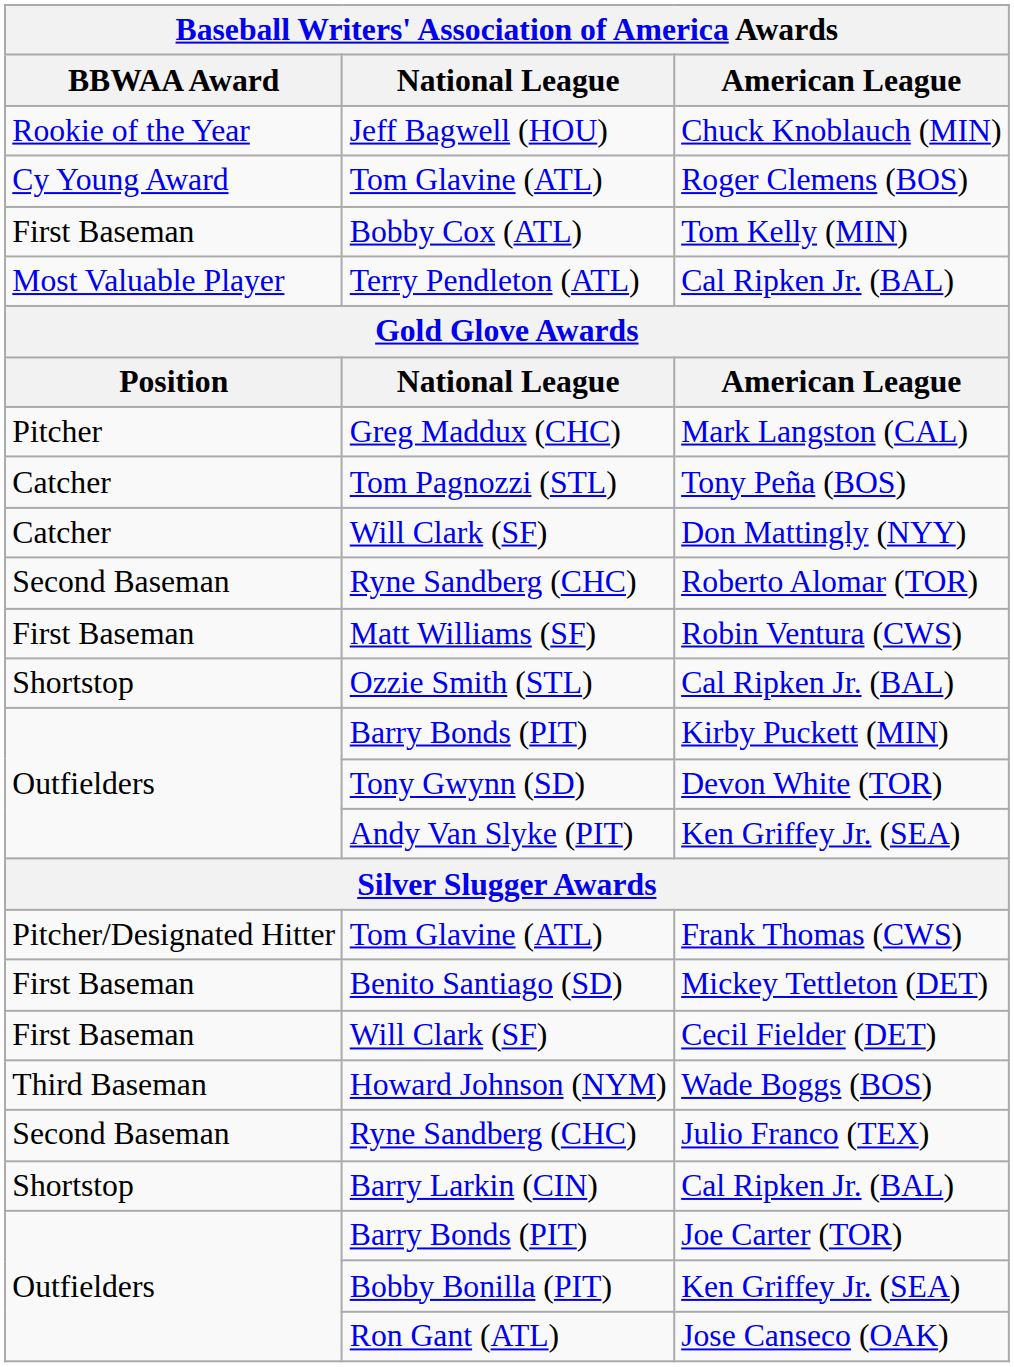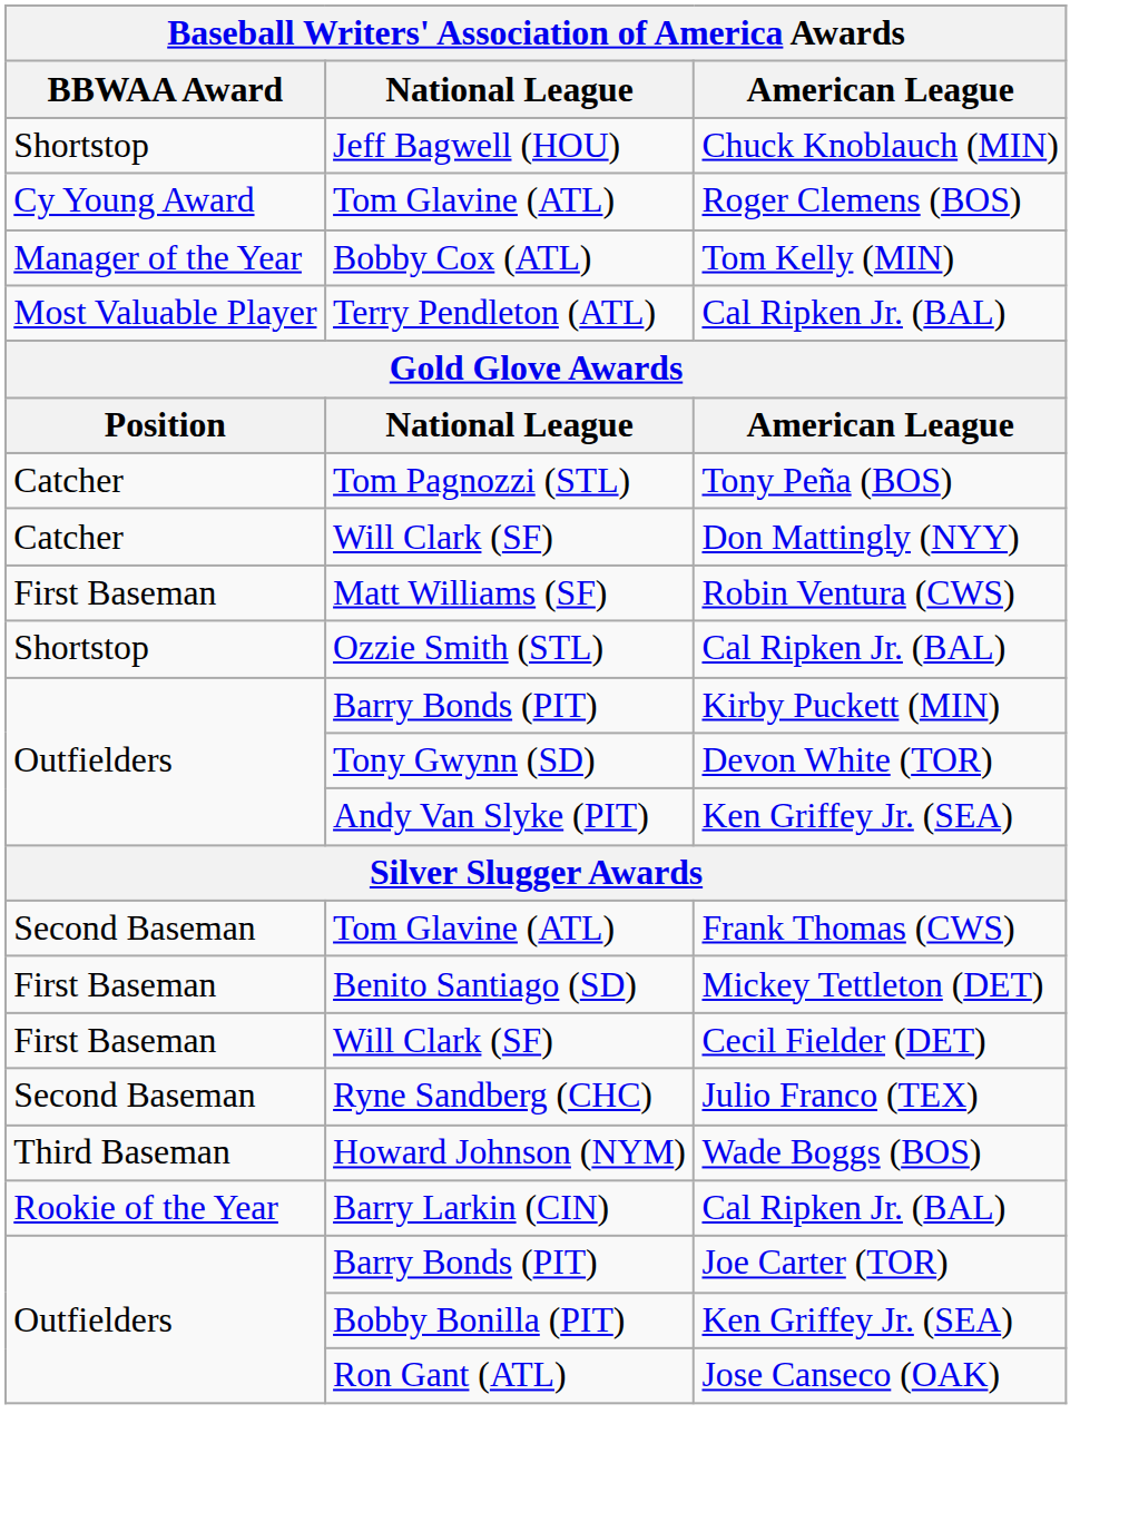 <table class="wikitable">
 <tr>
 <th colspan="3"><a href='#'>Baseball Writers' Association of America</a> Awards</th>
 </tr>
 <tr>
 <th>BBWAA Award</th>
 <th>National League</th>
 <th>American League</th>
 </tr>
 <tr>
-<td><a href='#'>Rookie of the Year</a></td>
+<td>Shortstop</td>
 <td><a href='#'>Jeff Bagwell</a> (<a href='#'>HOU</a>)</td>
 <td><a href='#'>Chuck Knoblauch</a> (<a href='#'>MIN</a>)</td>
 </tr>
 <tr>
 <td><a href='#'>Cy Young Award</a></td>
 <td><a href='#'>Tom Glavine</a> (<a href='#'>ATL</a>)</td>
 <td><a href='#'>Roger Clemens</a> (<a href='#'>BOS</a>)</td>
 </tr>
 <tr>
-<td>First Baseman</td>
+<td><a href='#'>Manager of the Year</a></td>
 <td><a href='#'>Bobby Cox</a> (<a href='#'>ATL</a>)</td>
 <td><a href='#'>Tom Kelly</a> (<a href='#'>MIN</a>)</td>
 </tr>
 <tr>
 <td><a href='#'>Most Valuable Player</a></td>
 <td><a href='#'>Terry Pendleton</a> (<a href='#'>ATL</a>)</td>
 <td><a href='#'>Cal Ripken Jr.</a> (<a href='#'>BAL</a>)</td>
 </tr>
 <tr>
 <th colspan="3"><a href='#'>Gold Glove Awards</a></th>
 </tr>
 <tr>
 <th>Position</th>
 <th>National League</th>
 <th>American League</th>
 </tr>
 <tr>
-<td>Pitcher</td>
-<td><a href='#'>Greg Maddux</a> (<a href='#'>CHC</a>)</td>
-<td><a href='#'>Mark Langston</a> (<a href='#'>CAL</a>)</td>
-</tr>
-<tr>
 <td>Catcher</td>
 <td><a href='#'>Tom Pagnozzi</a> (<a href='#'>STL</a>)</td>
 <td><a href='#'>Tony Peña</a> (<a href='#'>BOS</a>)</td>
 </tr>
 <tr>
 <td>Catcher</td>
 <td><a href='#'>Will Clark</a> (<a href='#'>SF</a>)</td>
 <td><a href='#'>Don Mattingly</a> (<a href='#'>NYY</a>)</td>
-</tr>
-<tr>
-<td>Second Baseman</td>
-<td><a href='#'>Ryne Sandberg</a> (<a href='#'>CHC</a>)</td>
-<td><a href='#'>Roberto Alomar</a> (<a href='#'>TOR</a>)</td>
 </tr>
 <tr>
 <td>First Baseman</td>
 <td><a href='#'>Matt Williams</a> (<a href='#'>SF</a>)</td>
 <td><a href='#'>Robin Ventura</a> (<a href='#'>CWS</a>)</td>
 </tr>
 <tr>
 <td>Shortstop</td>
 <td><a href='#'>Ozzie Smith</a> (<a href='#'>STL</a>)</td>
 <td><a href='#'>Cal Ripken Jr.</a> (<a href='#'>BAL</a>)</td>
 </tr>
 <tr>
 <td rowspan="3">Outfielders</td>
 <td><a href='#'>Barry Bonds</a> (<a href='#'>PIT</a>)</td>
 <td><a href='#'>Kirby Puckett</a> (<a href='#'>MIN</a>)</td>
 </tr>
 <tr>
 <td><a href='#'>Tony Gwynn</a> (<a href='#'>SD</a>)</td>
 <td><a href='#'>Devon White</a>  (<a href='#'>TOR</a>)</td>
 </tr>
 <tr>
 <td><a href='#'>Andy Van Slyke</a> (<a href='#'>PIT</a>)</td>
 <td><a href='#'>Ken Griffey Jr.</a> (<a href='#'>SEA</a>)</td>
 </tr>
 <tr>
 <th colspan="3"><a href='#'>Silver Slugger Awards</a></th>
 </tr>
 <tr>
-<td>Pitcher/Designated Hitter</td>
+<td>Second Baseman</td>
 <td><a href='#'>Tom Glavine</a> (<a href='#'>ATL</a>)</td>
 <td><a href='#'>Frank Thomas</a> (<a href='#'>CWS</a>)</td>
 </tr>
 <tr>
 <td>First Baseman</td>
 <td><a href='#'>Benito Santiago</a> (<a href='#'>SD</a>)</td>
 <td><a href='#'>Mickey Tettleton</a> (<a href='#'>DET</a>)</td>
 </tr>
 <tr>
 <td>First Baseman</td>
 <td><a href='#'>Will Clark</a> (<a href='#'>SF</a>)</td>
 <td><a href='#'>Cecil Fielder</a> (<a href='#'>DET</a>)</td>
 </tr>
 <tr>
+<td>Second Baseman</td>
+<td><a href='#'>Ryne Sandberg</a> (<a href='#'>CHC</a>)</td>
+<td><a href='#'>Julio Franco</a> (<a href='#'>TEX</a>)</td>
+</tr>
+<tr>
 <td>Third Baseman</td>
 <td><a href='#'>Howard Johnson</a> (<a href='#'>NYM</a>)</td>
 <td><a href='#'>Wade Boggs</a> (<a href='#'>BOS</a>)</td>
 </tr>
 <tr>
-<td>Second Baseman</td>
-<td><a href='#'>Ryne Sandberg</a> (<a href='#'>CHC</a>)</td>
-<td><a href='#'>Julio Franco</a> (<a href='#'>TEX</a>)</td>
-</tr>
-<tr>
-<td>Shortstop</td>
+<td><a href='#'>Rookie of the Year</a></td>
 <td><a href='#'>Barry Larkin</a> (<a href='#'>CIN</a>)</td>
 <td><a href='#'>Cal Ripken Jr.</a> (<a href='#'>BAL</a>)</td>
 </tr>
 <tr>
 <td rowspan="3">Outfielders</td>
 <td><a href='#'>Barry Bonds</a> (<a href='#'>PIT</a>)</td>
 <td><a href='#'>Joe Carter</a> (<a href='#'>TOR</a>)</td>
 </tr>
 <tr>
 <td><a href='#'>Bobby Bonilla</a> (<a href='#'>PIT</a>)</td>
 <td><a href='#'>Ken Griffey Jr.</a> (<a href='#'>SEA</a>)</td>
 </tr>
 <tr>
 <td><a href='#'>Ron Gant</a> (<a href='#'>ATL</a>)</td>
 <td><a href='#'>Jose Canseco</a> (<a href='#'>OAK</a>)</td>
 </tr>
 </table>
